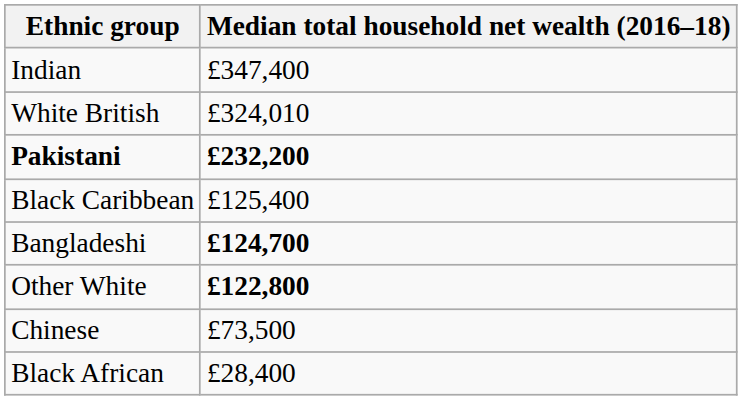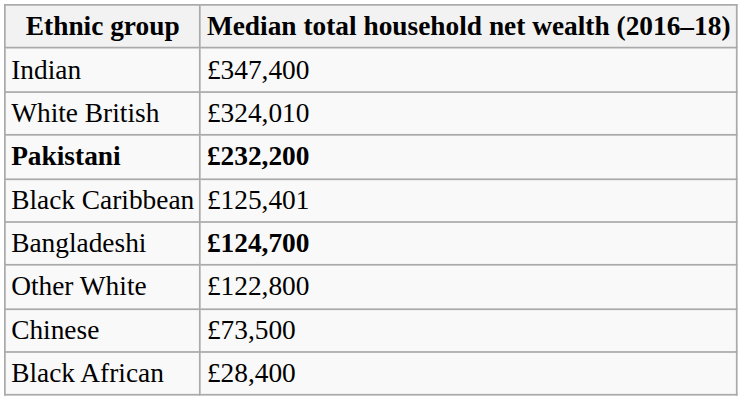 <table class="wikitable">
 <tr>
 <th>Ethnic group</th>
 <th>Median total household net wealth (2016–18)</th>
 </tr>
 <tr>
 <td>Indian</td>
 <td>£347,400</td>
 </tr>
 <tr>
 <td>White British</td>
 <td>£324,010</td>
 </tr>
 <tr>
 <td><strong>Pakistani</strong></td>
 <td><strong>£232,200</strong></td>
 </tr>
 <tr>
 <td>Black Caribbean</td>
-<td>£125,400</td>
+<td>£125,401</td>
 </tr>
 <tr>
 <td>Bangladeshi</td>
 <td><strong>£124,700</strong></td>
 </tr>
 <tr>
 <td>Other White</td>
-<td><strong>£122,800</strong></td>
+<td>£122,800</td>
 </tr>
 <tr>
 <td>Chinese</td>
 <td>£73,500</td>
 </tr>
 <tr>
 <td>Black African</td>
 <td>£28,400</td>
 </tr>
 </table>
